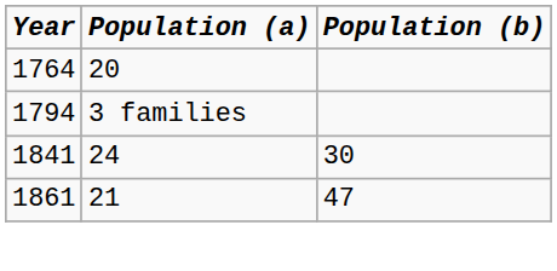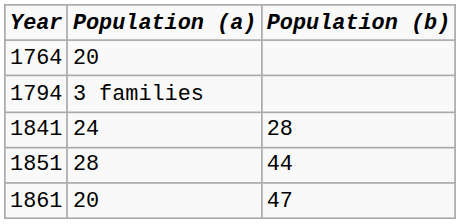 <table class="wikitable">
 <tr>
 <td><strong><em>Year</em></strong></td>
 <td><strong><em>Population (a)</em></strong></td>
 <td><strong><em>Population (b)</em></strong></td>
 </tr>
 <tr>
 <td>1764</td>
 <td>20</td>
 <td></td>
 </tr>
 <tr>
 <td>1794</td>
 <td>3 families</td>
 <td></td>
 </tr>
 <tr>
 <td>1841</td>
 <td>24</td>
-<td>30</td>
+<td>28</td>
+</tr>
+<tr>
+<td>1851</td>
+<td>28</td>
+<td>44</td>
 </tr>
 <tr>
 <td>1861</td>
-<td>21</td>
+<td>20</td>
 <td>47</td>
 </tr>
 </table>
